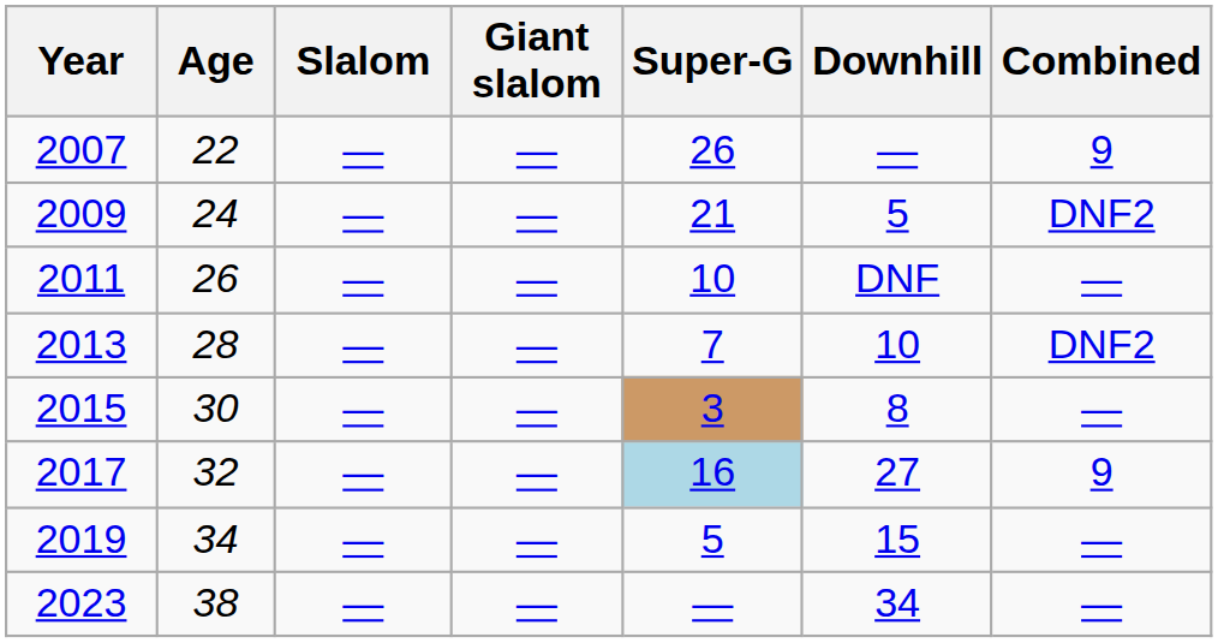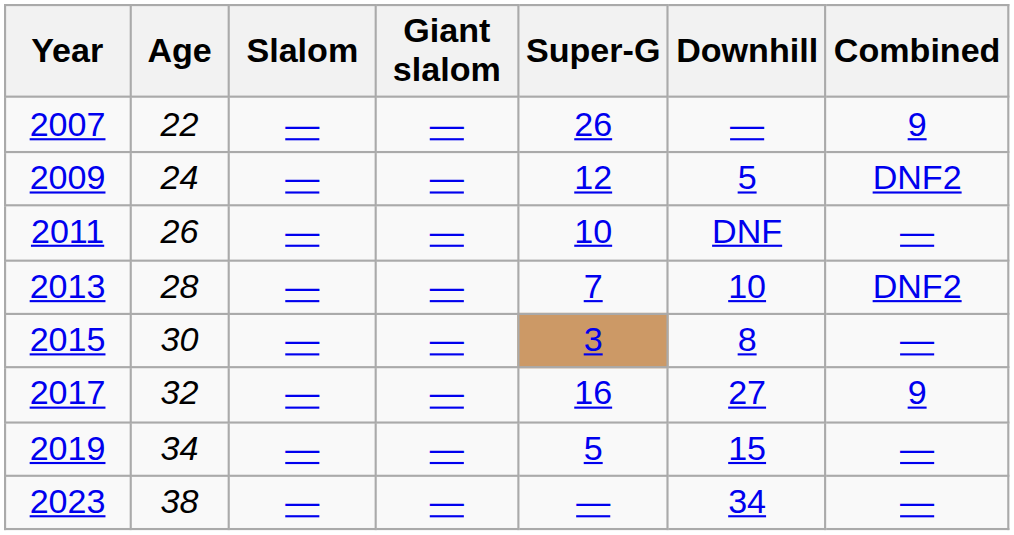 <table class=wikitable style="text-align:center">
 <tr>
 <th>  Year  </th>
 <th> Age </th>
 <th> Slalom </th>
 <th> Giant <br> slalom </th>
 <th>Super-G</th>
 <th>Downhill</th>
 <th>Combined</th>
 </tr>
 <tr>
 <td><a href='#'>2007</a></td>
 <td><em>22</em></td>
 <td><a href='#'>—</a></td>
 <td><a href='#'>—</a></td>
 <td><a href='#'>26</a></td>
 <td><a href='#'>—</a></td>
 <td><a href='#'>9</a></td>
 </tr>
 <tr>
 <td><a href='#'>2009</a></td>
 <td><em>24</em></td>
 <td><a href='#'>—</a></td>
 <td><a href='#'>—</a></td>
-<td><a href='#'>21</a></td>
+<td><a href='#'>12</a></td>
 <td><a href='#'>5</a></td>
 <td><a href='#'>DNF2</a></td>
 </tr>
 <tr>
 <td><a href='#'>2011</a></td>
 <td><em>26</em></td>
 <td><a href='#'>—</a></td>
 <td><a href='#'>—</a></td>
 <td><a href='#'>10</a></td>
 <td><a href='#'>DNF</a></td>
 <td><a href='#'>—</a></td>
 </tr>
 <tr>
 <td><a href='#'>2013</a></td>
 <td><em>28</em></td>
 <td><a href='#'>—</a></td>
 <td><a href='#'>—</a></td>
 <td><a href='#'>7</a></td>
 <td><a href='#'>10</a></td>
 <td><a href='#'>DNF2</a></td>
 </tr>
 <tr>
 <td><a href='#'>2015</a></td>
 <td><em>30</em></td>
 <td><a href='#'>—</a></td>
 <td><a href='#'>—</a></td>
 <td style="background:#c96;"><a href='#'>3</a></td>
 <td><a href='#'>8</a></td>
 <td><a href='#'>—</a></td>
 </tr>
 <tr>
 <td><a href='#'>2017</a></td>
 <td><em>32</em></td>
 <td><a href='#'>—</a></td>
 <td><a href='#'>—</a></td>
-<td style="background: lightblue;"><a href='#'>16</a></td>
+<td><a href='#'>16</a></td>
 <td><a href='#'>27</a></td>
 <td><a href='#'>9</a></td>
 </tr>
 <tr>
 <td><a href='#'>2019</a></td>
 <td><em>34</em></td>
 <td><a href='#'>—</a></td>
 <td><a href='#'>—</a></td>
 <td><a href='#'>5</a></td>
 <td><a href='#'>15</a></td>
 <td><a href='#'>—</a></td>
 </tr>
 <tr>
 <td><a href='#'>2023</a></td>
 <td><em>38</em></td>
 <td><a href='#'>—</a></td>
 <td><a href='#'>—</a></td>
 <td><a href='#'>—</a></td>
 <td><a href='#'>34</a></td>
 <td><a href='#'>—</a></td>
 </tr>
 </table>
